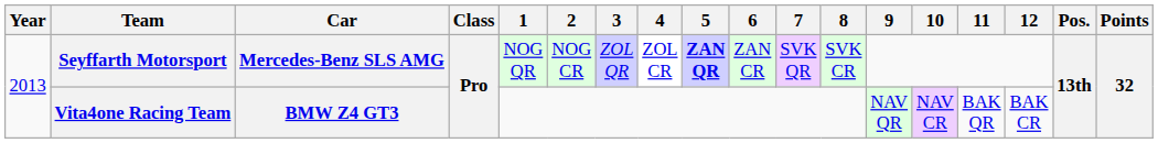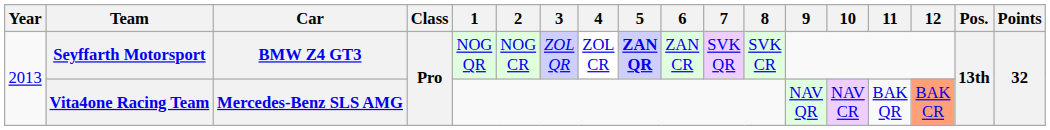 <table class="wikitable" border="1" style="text-align:center; font-size:85%;">
 <tr>
 <th>Year</th>
 <th>Team</th>
 <th>Car</th>
 <th>Class</th>
 <th>1</th>
 <th>2</th>
 <th>3</th>
 <th>4</th>
 <th>5</th>
 <th>6</th>
 <th>7</th>
 <th>8</th>
 <th>9</th>
 <th>10</th>
 <th>11</th>
 <th>12</th>
 <th>Pos.</th>
 <th>Points</th>
 </tr>
 <tr>
 <td rowspan=2><a href='#'>2013</a></td>
 <th nowrap><a href='#'>Seyffarth Motorsport</a></th>
-<th nowrap><a href='#'>Mercedes-Benz SLS AMG</a></th>
+<th nowrap><a href='#'>BMW Z4 GT3</a></th>
 <th rowspan=2>Pro</th>
 <td style="background:#DFFFDF;"><a href='#'>NOG<br>QR</a><br></td>
 <td style="background:#DFFFDF;"><a href='#'>NOG<br>CR</a><br></td>
 <td style="background:#CFCFFF;"><em><a href='#'>ZOL<br>QR</a></em><br></td>
 <td style="background:#FFFFFF;"><a href='#'>ZOL<br>CR</a><br></td>
 <td style="background:#CFCFFF;"><strong><a href='#'>ZAN<br>QR</a><br></strong></td>
 <td style="background:#DFFFDF;"><a href='#'>ZAN<br>CR</a><br></td>
 <td style="background:#EFCFFF;"><a href='#'>SVK<br>QR</a><br></td>
 <td style="background:#DFFFDF;"><a href='#'>SVK<br>CR</a><br></td>
 <td colspan=4></td>
 <th rowspan=2>13th</th>
 <th rowspan=2>32</th>
 </tr>
 <tr>
 <th nowrap><a href='#'>Vita4one Racing Team</a></th>
-<th nowrap><a href='#'>BMW Z4 GT3</a></th>
+<th nowrap><a href='#'>Mercedes-Benz SLS AMG</a></th>
 <td colspan=8></td>
 <td style="background:#DFFFDF;"><a href='#'>NAV<br>QR</a><br></td>
 <td style="background:#EFCFFF;"><a href='#'>NAV<br>CR</a><br></td>
 <td><a href='#'>BAK<br>QR</a></td>
-<td><a href='#'>BAK<br>CR</a></td>
+<td style="background: lightsalmon;"><a href='#'>BAK<br>CR</a></td>
 </tr>
 </table>
